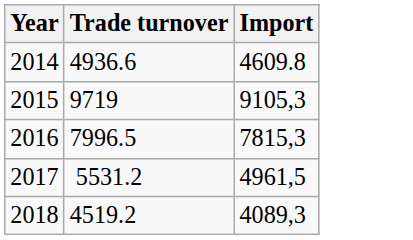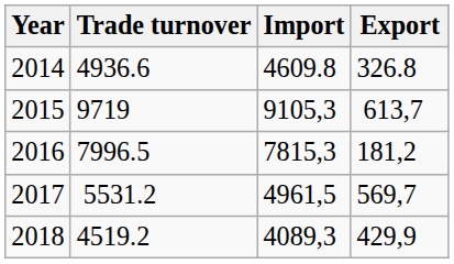 <table class="wikitable">
 <tr>
 <th>Year</th>
 <th>Trade turnover</th>
 <th>Import</th>
+<th>Export</th>
 </tr>
 <tr>
 <td>2014</td>
 <td>4936.6  </td>
 <td>4609.8</td>
+<td>326.8    </td>
 </tr>
 <tr>
 <td>2015</td>
 <td>9719    </td>
 <td>9105,3</td>
+<td> 613,7  </td>
 </tr>
 <tr>
 <td>2016</td>
 <td>7996.5</td>
 <td>7815,3</td>
+<td>181,2  </td>
 </tr>
 <tr>
 <td>2017</td>
 <td> 5531.2    </td>
 <td>4961,5</td>
+<td>569,7    </td>
 </tr>
 <tr>
 <td>2018</td>
 <td>4519.2</td>
 <td>4089,3</td>
+<td>429,9  </td>
 </tr>
 </table>
